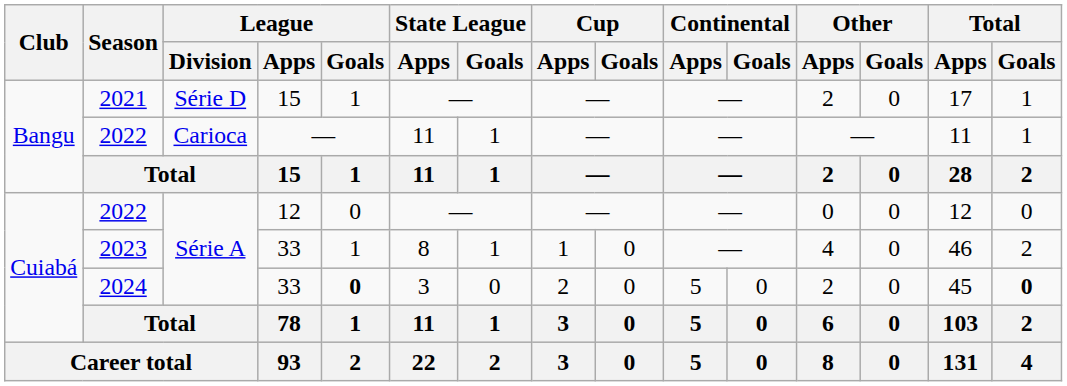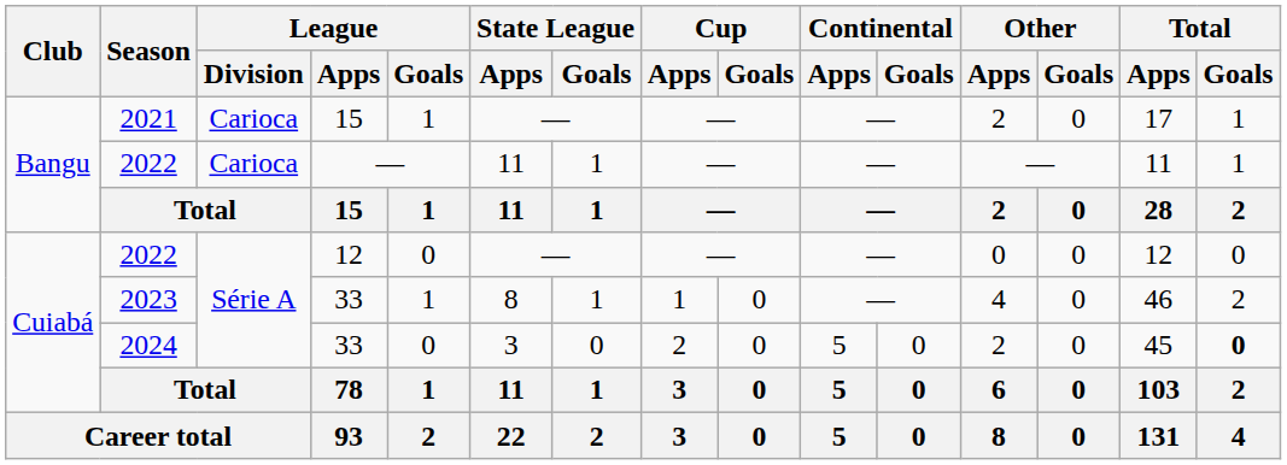 <table class="wikitable" style="text-align: center;">
 <tr>
 <th rowspan="2">Club</th>
 <th rowspan="2">Season</th>
 <th colspan="3">League</th>
 <th colspan="2">State League</th>
 <th colspan="2">Cup</th>
 <th colspan="2">Continental</th>
 <th colspan="2">Other</th>
 <th colspan="2">Total</th>
 </tr>
 <tr>
 <th>Division</th>
 <th>Apps</th>
 <th>Goals</th>
 <th>Apps</th>
 <th>Goals</th>
 <th>Apps</th>
 <th>Goals</th>
 <th>Apps</th>
 <th>Goals</th>
 <th>Apps</th>
 <th>Goals</th>
 <th>Apps</th>
 <th>Goals</th>
 </tr>
 <tr>
 <td rowspan="3" valign="center"><a href='#'>Bangu</a></td>
 <td><a href='#'>2021</a></td>
-<td><a href='#'>Série D</a></td>
+<td><a href='#'>Carioca</a></td>
 <td>15</td>
 <td>1</td>
 <td colspan="2">—</td>
 <td colspan="2">—</td>
 <td colspan="2">—</td>
 <td>2</td>
 <td>0</td>
 <td>17</td>
 <td>1</td>
 </tr>
 <tr>
 <td><a href='#'>2022</a></td>
 <td><a href='#'>Carioca</a></td>
 <td colspan="2">—</td>
 <td>11</td>
 <td>1</td>
 <td colspan="2">—</td>
 <td colspan="2">—</td>
 <td colspan="2">—</td>
 <td>11</td>
 <td>1</td>
 </tr>
 <tr>
 <th colspan="2">Total</th>
 <th>15</th>
 <th>1</th>
 <th>11</th>
 <th>1</th>
 <th colspan="2">—</th>
 <th colspan="2">—</th>
 <th>2</th>
 <th>0</th>
 <th>28</th>
 <th>2</th>
 </tr>
 <tr>
 <td rowspan="4" valign="center"><a href='#'>Cuiabá</a></td>
 <td><a href='#'>2022</a></td>
 <td rowspan="3"><a href='#'>Série A</a></td>
 <td>12</td>
 <td>0</td>
 <td colspan="2">—</td>
 <td colspan="2">—</td>
 <td colspan="2">—</td>
 <td>0</td>
 <td>0</td>
 <td>12</td>
 <td>0</td>
 </tr>
 <tr>
 <td><a href='#'>2023</a></td>
 <td>33</td>
 <td>1</td>
 <td>8</td>
 <td>1</td>
 <td>1</td>
 <td>0</td>
 <td colspan="2">—</td>
 <td>4</td>
 <td>0</td>
 <td>46</td>
 <td>2</td>
 </tr>
 <tr>
 <td><a href='#'>2024</a></td>
 <td>33</td>
-<td><strong>0</strong></td>
+<td>0</td>
 <td>3</td>
 <td>0</td>
 <td>2</td>
 <td>0</td>
 <td>5</td>
 <td>0</td>
 <td>2</td>
 <td>0</td>
 <td>45</td>
 <td><strong>0</strong></td>
 </tr>
 <tr>
 <th colspan="2">Total</th>
 <th>78</th>
 <th>1</th>
 <th>11</th>
 <th>1</th>
 <th>3</th>
 <th>0</th>
 <th>5</th>
 <th>0</th>
 <th>6</th>
 <th>0</th>
 <th>103</th>
 <th>2</th>
 </tr>
 <tr>
 <th colspan="3"><strong>Career total</strong></th>
 <th>93</th>
 <th>2</th>
 <th>22</th>
 <th>2</th>
 <th>3</th>
 <th>0</th>
 <th>5</th>
 <th>0</th>
 <th>8</th>
 <th>0</th>
 <th>131</th>
 <th>4</th>
 </tr>
 </table>
